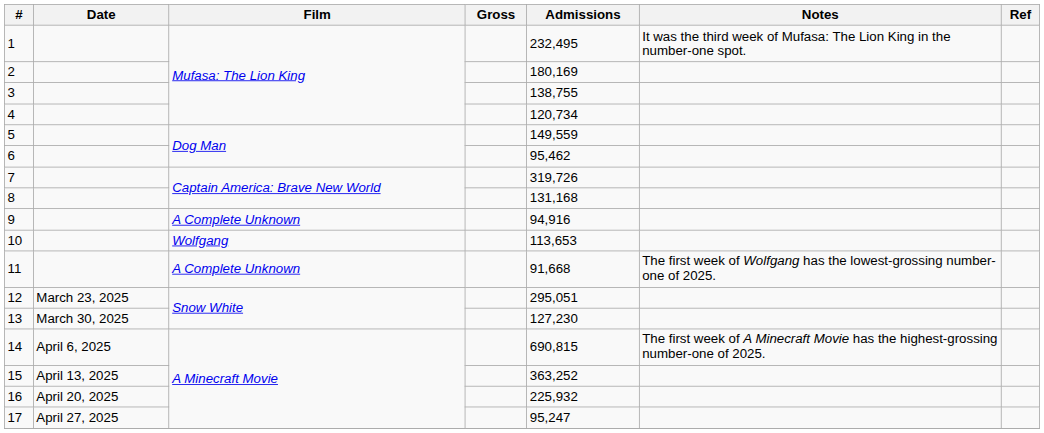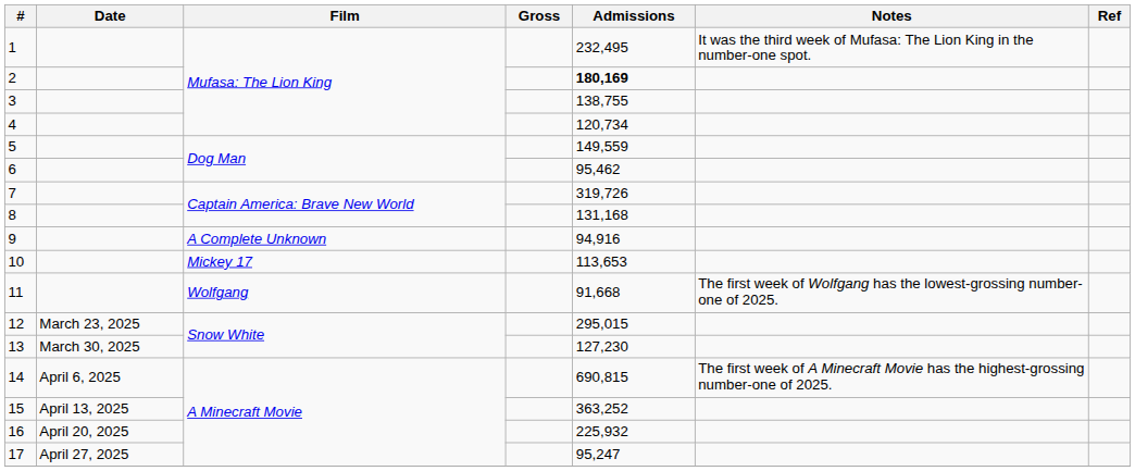 <table class="wikitable sortable">
 <tr>
 <th>#</th>
 <th>Date</th>
 <th>Film</th>
 <th>Gross</th>
 <th>Admissions</th>
 <th style="width:35%;">Notes</th>
 <th>Ref</th>
 </tr>
 <tr>
 <td>1</td>
 <td></td>
 <td rowspan="4"><em><a href='#'>Mufasa: The Lion King</a></em></td>
 <td></td>
 <td>232,495</td>
 <td>It was the third week of Mufasa: The Lion King in the number-one spot.</td>
 <td></td>
 </tr>
 <tr>
 <td>2</td>
 <td></td>
 <td></td>
-<td>180,169</td>
+<td><strong>180,169</strong></td>
 <td></td>
 <td></td>
 </tr>
 <tr>
 <td>3</td>
 <td></td>
 <td></td>
 <td>138,755</td>
 <td></td>
 <td></td>
 </tr>
 <tr>
 <td>4</td>
 <td></td>
 <td></td>
 <td>120,734</td>
 <td></td>
 <td></td>
 </tr>
 <tr>
 <td>5</td>
 <td></td>
 <td rowspan="2"><em><a href='#'>Dog Man</a></em></td>
 <td></td>
 <td>149,559</td>
 <td></td>
 <td></td>
 </tr>
 <tr>
 <td>6</td>
 <td></td>
 <td></td>
 <td>95,462</td>
 <td></td>
 <td></td>
 </tr>
 <tr>
 <td>7</td>
 <td></td>
 <td rowspan="2"><em><a href='#'>Captain America: Brave New World</a></em></td>
 <td></td>
 <td>319,726</td>
 <td></td>
 <td></td>
 </tr>
 <tr>
 <td>8</td>
 <td></td>
 <td></td>
 <td>131,168</td>
 <td></td>
 <td></td>
 </tr>
 <tr>
 <td>9</td>
 <td></td>
 <td><em><a href='#'>A Complete Unknown</a></em></td>
 <td></td>
 <td>94,916</td>
 <td></td>
 <td></td>
 </tr>
 <tr>
 <td>10</td>
 <td></td>
-<td><em><a href='#'>Wolfgang</a></em></td>
+<td><em><a href='#'>Mickey 17</a></em></td>
 <td></td>
 <td>113,653</td>
 <td></td>
 <td></td>
 </tr>
 <tr>
 <td>11</td>
 <td></td>
-<td><em><a href='#'>A Complete Unknown</a></em></td>
+<td><em><a href='#'>Wolfgang</a></em></td>
 <td></td>
 <td>91,668</td>
 <td>The first week of <em>Wolfgang</em> has the lowest-grossing number-one of 2025.</td>
 <td></td>
 </tr>
 <tr>
 <td>12</td>
 <td>March 23, 2025</td>
 <td rowspan="2"><em><a href='#'>Snow White</a></em></td>
 <td></td>
-<td>295,051</td>
+<td>295,015</td>
 <td></td>
 <td></td>
 </tr>
 <tr>
 <td>13</td>
 <td>March 30, 2025</td>
 <td></td>
 <td>127,230</td>
 <td></td>
 <td></td>
 </tr>
 <tr>
 <td>14</td>
 <td>April 6, 2025</td>
 <td rowspan="4"><em><a href='#'>A Minecraft Movie</a></em></td>
 <td></td>
 <td>690,815</td>
 <td>The first week of <em>A Minecraft Movie</em> has the highest-grossing number-one of 2025.</td>
 <td></td>
 </tr>
 <tr>
 <td>15</td>
 <td>April 13, 2025</td>
 <td></td>
 <td>363,252</td>
 <td></td>
 <td></td>
 </tr>
 <tr>
 <td>16</td>
 <td>April 20, 2025</td>
 <td></td>
 <td>225,932</td>
 <td></td>
 <td></td>
 </tr>
 <tr>
 <td>17</td>
 <td>April 27, 2025</td>
 <td></td>
 <td>95,247</td>
 <td></td>
 <td></td>
 </tr>
 <tr>
 </tr>
 </table>
